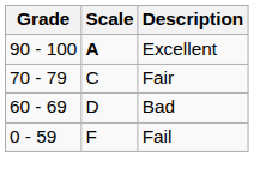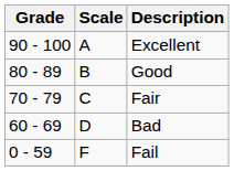 <table class="wikitable">
 <tr>
 <th>Grade</th>
 <th>Scale</th>
 <th>Description</th>
 </tr>
 <tr>
 <td>90 - 100</td>
-<td><strong>A</strong></td>
+<td>A</td>
 <td>Excellent</td>
+</tr>
+<tr>
+<td>80 - 89</td>
+<td>B</td>
+<td>Good</td>
 </tr>
 <tr>
 <td>70 - 79</td>
 <td>C</td>
 <td>Fair</td>
 </tr>
 <tr>
 <td>60 - 69</td>
 <td>D</td>
 <td>Bad</td>
 </tr>
 <tr>
 <td>0 - 59</td>
 <td>F</td>
 <td>Fail</td>
 </tr>
 </table>
